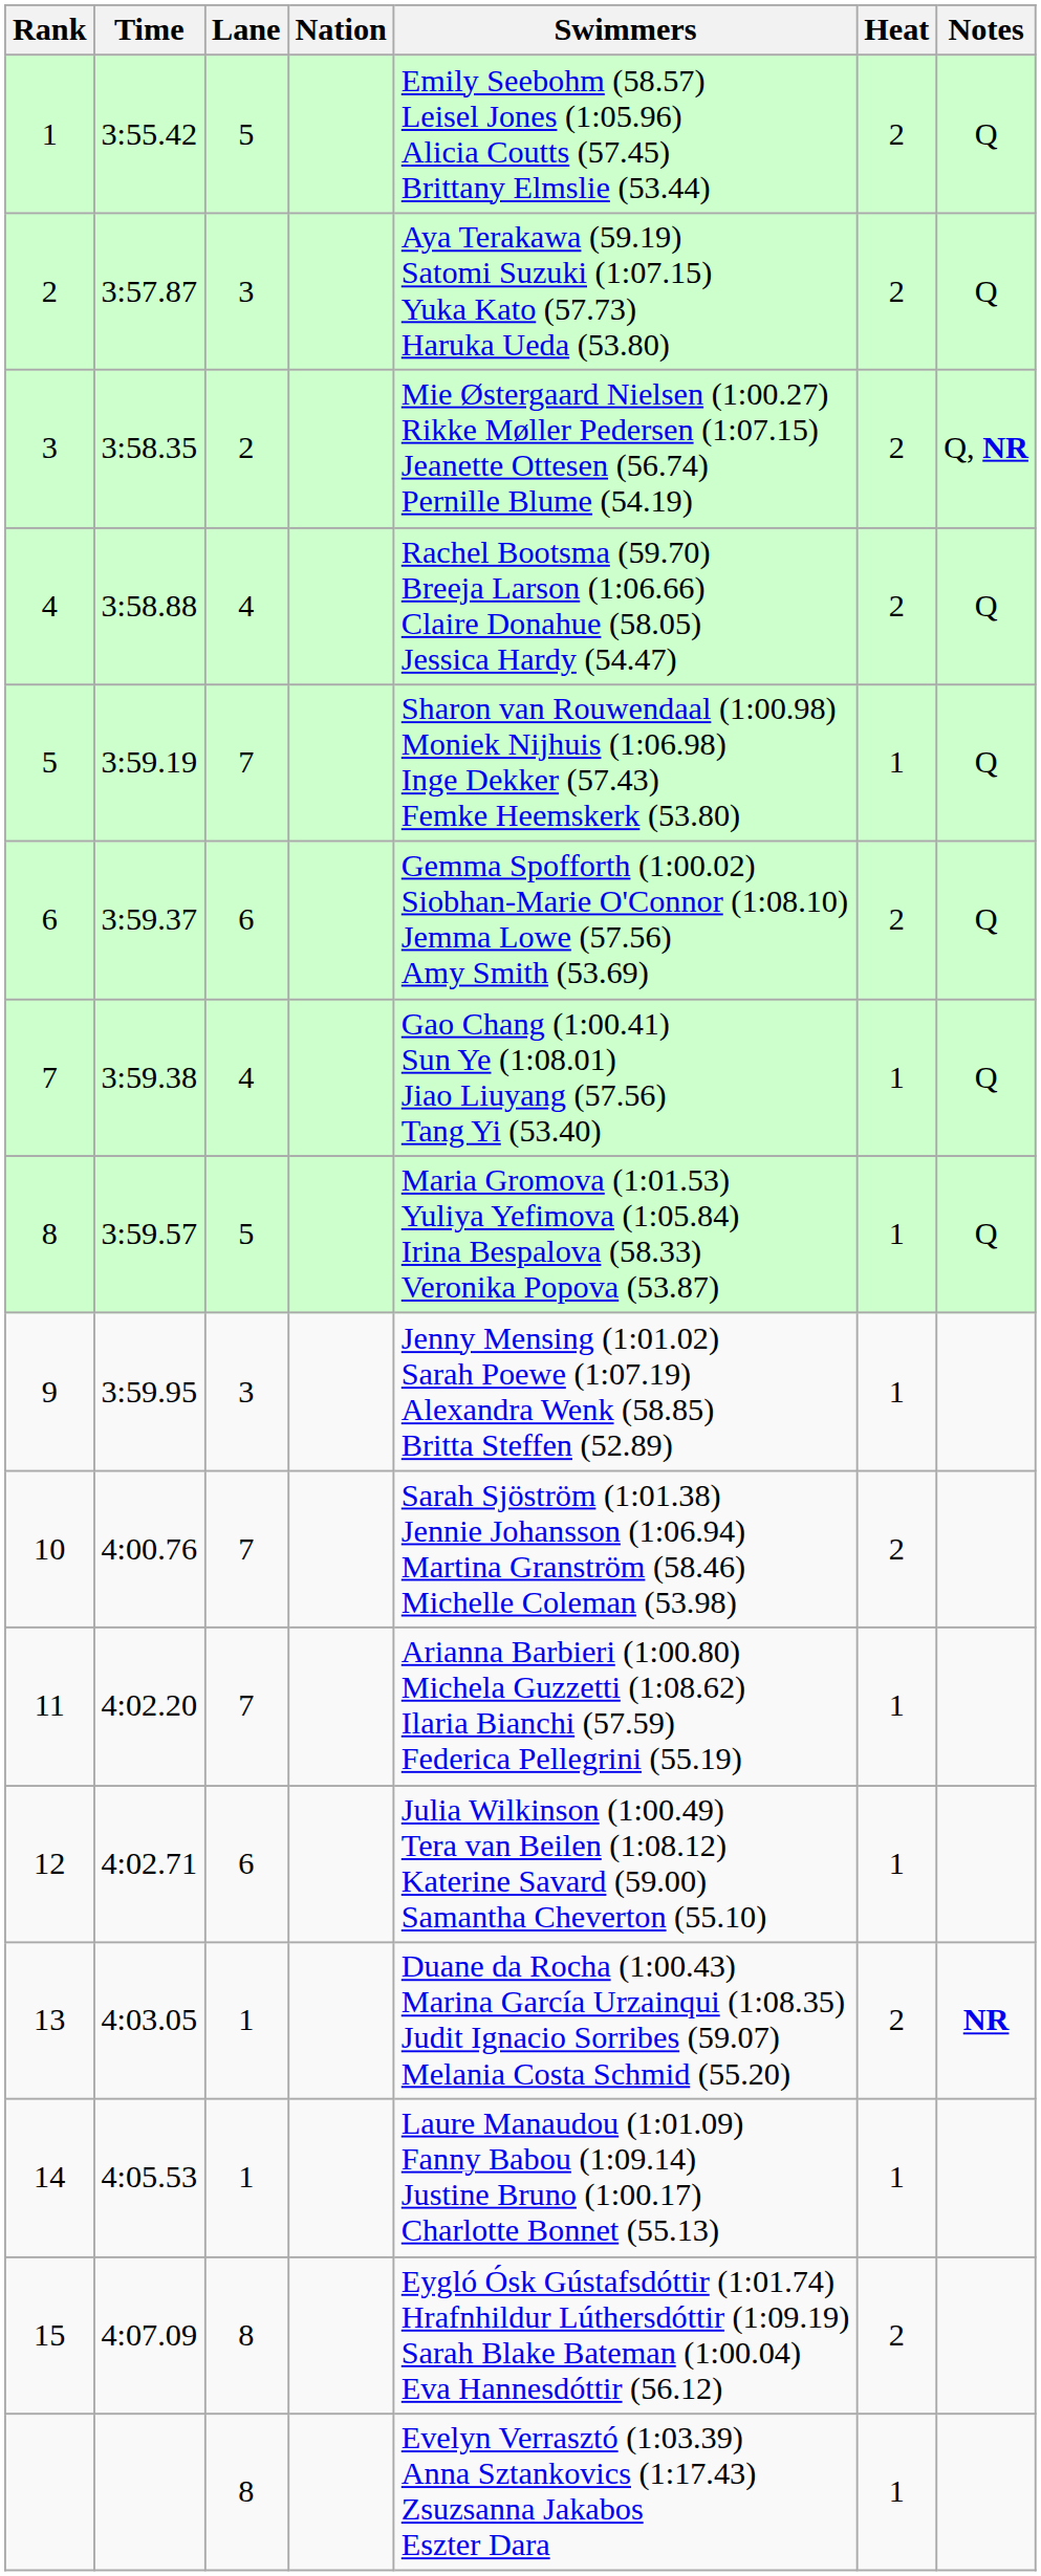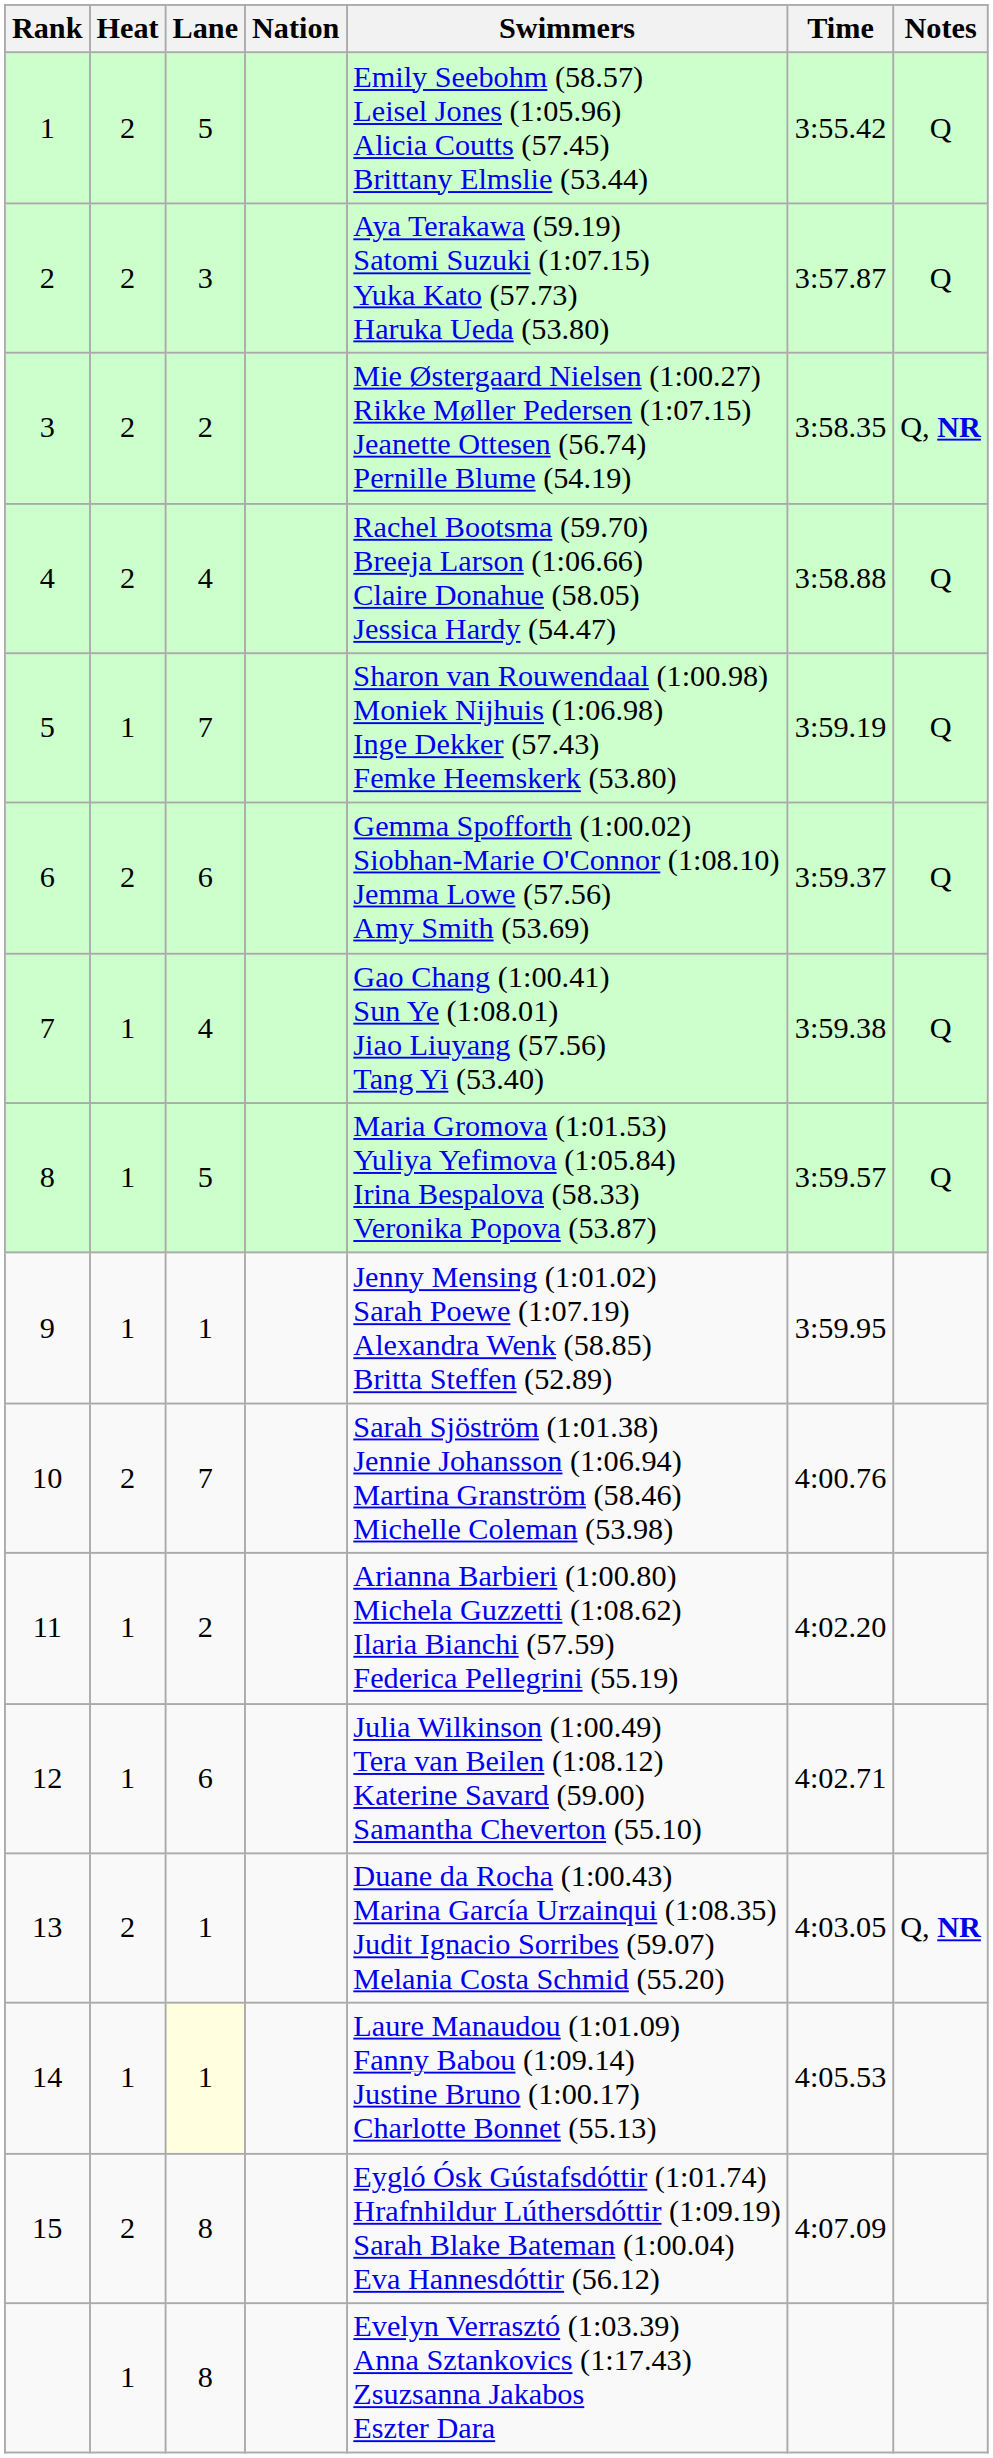 <table class="wikitable sortable" style="text-align:center">
 <tr>
 <th>Rank</th>
-<th>Time</th>
+<th>Heat</th>
 <th>Lane</th>
 <th>Nation</th>
 <th>Swimmers</th>
-<th>Heat</th>
+<th>Time</th>
 <th>Notes</th>
 </tr>
 <tr bgcolor=ccffcc>
 <td>1</td>
-<td>3:55.42</td>
+<td>2</td>
 <td>5</td>
 <td align=left></td>
 <td align=left><a href='#'>Emily Seebohm</a> (58.57)<br><a href='#'>Leisel Jones</a> (1:05.96)<br><a href='#'>Alicia Coutts</a> (57.45)<br><a href='#'>Brittany Elmslie</a> (53.44)</td>
-<td>2</td>
+<td>3:55.42</td>
 <td>Q</td>
 </tr>
 <tr bgcolor=ccffcc>
 <td>2</td>
-<td>3:57.87</td>
+<td>2</td>
 <td>3</td>
 <td align=left></td>
 <td align=left><a href='#'>Aya Terakawa</a> (59.19)<br><a href='#'>Satomi Suzuki</a> (1:07.15)<br><a href='#'>Yuka Kato</a> (57.73)<br><a href='#'>Haruka Ueda</a> (53.80)</td>
-<td>2</td>
+<td>3:57.87</td>
 <td>Q</td>
 </tr>
 <tr bgcolor=ccffcc>
 <td>3</td>
-<td>3:58.35</td>
+<td>2</td>
 <td>2</td>
 <td align=left></td>
 <td align=left><a href='#'>Mie Østergaard Nielsen</a> (1:00.27)<br><a href='#'>Rikke Møller Pedersen</a> (1:07.15)<br><a href='#'>Jeanette Ottesen</a> (56.74)<br><a href='#'>Pernille Blume</a> (54.19)</td>
-<td>2</td>
+<td>3:58.35</td>
 <td>Q, <strong><a href='#'>NR</a></strong></td>
 </tr>
 <tr bgcolor=ccffcc>
 <td>4</td>
-<td>3:58.88</td>
+<td>2</td>
 <td>4</td>
 <td align=left></td>
 <td align=left><a href='#'>Rachel Bootsma</a> (59.70)<br><a href='#'>Breeja Larson</a> (1:06.66)<br><a href='#'>Claire Donahue</a> (58.05)<br><a href='#'>Jessica Hardy</a> (54.47)</td>
-<td>2</td>
+<td>3:58.88</td>
 <td>Q</td>
 </tr>
 <tr bgcolor=ccffcc>
 <td>5</td>
-<td>3:59.19</td>
+<td>1</td>
 <td>7</td>
 <td align=left></td>
 <td align=left><a href='#'>Sharon van Rouwendaal</a> (1:00.98)<br><a href='#'>Moniek Nijhuis</a> (1:06.98)<br><a href='#'>Inge Dekker</a> (57.43)<br><a href='#'>Femke Heemskerk</a> (53.80)</td>
-<td>1</td>
+<td>3:59.19</td>
 <td>Q</td>
 </tr>
 <tr bgcolor=ccffcc>
 <td>6</td>
-<td>3:59.37</td>
+<td>2</td>
 <td>6</td>
 <td align=left></td>
 <td align=left><a href='#'>Gemma Spofforth</a> (1:00.02)<br><a href='#'>Siobhan-Marie O'Connor</a> (1:08.10)<br><a href='#'>Jemma Lowe</a> (57.56)<br><a href='#'>Amy Smith</a> (53.69)</td>
-<td>2</td>
+<td>3:59.37</td>
 <td>Q</td>
 </tr>
 <tr bgcolor=ccffcc>
 <td>7</td>
-<td>3:59.38</td>
+<td>1</td>
 <td>4</td>
 <td align=left></td>
 <td align=left><a href='#'>Gao Chang</a> (1:00.41)<br><a href='#'>Sun Ye</a> (1:08.01)<br><a href='#'>Jiao Liuyang</a> (57.56)<br><a href='#'>Tang Yi</a> (53.40)</td>
-<td>1</td>
+<td>3:59.38</td>
 <td>Q</td>
 </tr>
 <tr bgcolor=ccffcc>
 <td>8</td>
-<td>3:59.57</td>
+<td>1</td>
 <td>5</td>
 <td align=left></td>
 <td align=left><a href='#'>Maria Gromova</a> (1:01.53)<br><a href='#'>Yuliya Yefimova</a> (1:05.84)<br><a href='#'>Irina Bespalova</a> (58.33)<br><a href='#'>Veronika Popova</a> (53.87)</td>
-<td>1</td>
+<td>3:59.57</td>
 <td>Q</td>
 </tr>
 <tr>
 <td>9</td>
-<td>3:59.95</td>
-<td>3</td>
+<td>1</td>
+<td>1</td>
 <td align=left></td>
 <td align=left><a href='#'>Jenny Mensing</a> (1:01.02)<br><a href='#'>Sarah Poewe</a> (1:07.19)<br><a href='#'>Alexandra Wenk</a> (58.85)<br><a href='#'>Britta Steffen</a> (52.89)</td>
-<td>1</td>
+<td>3:59.95</td>
 <td></td>
 </tr>
 <tr>
 <td>10</td>
-<td>4:00.76</td>
+<td>2</td>
 <td>7</td>
 <td align=left></td>
 <td align=left><a href='#'>Sarah Sjöström</a> (1:01.38)<br><a href='#'>Jennie Johansson</a> (1:06.94)<br><a href='#'>Martina Granström</a> (58.46)<br><a href='#'>Michelle Coleman</a> (53.98)</td>
-<td>2</td>
+<td>4:00.76</td>
 <td></td>
 </tr>
 <tr>
 <td>11</td>
-<td>4:02.20</td>
-<td>7</td>
+<td>1</td>
+<td>2</td>
 <td align=left></td>
 <td align=left><a href='#'>Arianna Barbieri</a> (1:00.80)<br><a href='#'>Michela Guzzetti</a> (1:08.62)<br><a href='#'>Ilaria Bianchi</a> (57.59)<br><a href='#'>Federica Pellegrini</a> (55.19)</td>
-<td>1</td>
+<td>4:02.20</td>
 <td></td>
 </tr>
 <tr>
 <td>12</td>
-<td>4:02.71</td>
+<td>1</td>
 <td>6</td>
 <td align=left></td>
 <td align=left><a href='#'>Julia Wilkinson</a> (1:00.49)<br><a href='#'>Tera van Beilen</a> (1:08.12)<br><a href='#'>Katerine Savard</a> (59.00)<br><a href='#'>Samantha Cheverton</a> (55.10)</td>
-<td>1</td>
+<td>4:02.71</td>
 <td></td>
 </tr>
 <tr>
 <td>13</td>
-<td>4:03.05</td>
+<td>2</td>
 <td>1</td>
 <td align=left></td>
 <td align=left><a href='#'>Duane da Rocha</a> (1:00.43)<br><a href='#'>Marina García Urzainqui</a> (1:08.35)<br><a href='#'>Judit Ignacio Sorribes</a> (59.07)<br><a href='#'>Melania Costa Schmid</a> (55.20)</td>
-<td>2</td>
-<td><strong><a href='#'>NR</a></strong></td>
+<td>4:03.05</td>
+<td>Q, <strong><a href='#'>NR</a></strong></td>
 </tr>
 <tr>
 <td>14</td>
-<td>4:05.53</td>
 <td>1</td>
+<td style="background: lightyellow;">1</td>
 <td align=left></td>
 <td align=left><a href='#'>Laure Manaudou</a> (1:01.09)<br><a href='#'>Fanny Babou</a> (1:09.14)<br><a href='#'>Justine Bruno</a> (1:00.17)<br><a href='#'>Charlotte Bonnet</a> (55.13)</td>
-<td>1</td>
+<td>4:05.53</td>
 <td></td>
 </tr>
 <tr>
 <td>15</td>
-<td>4:07.09</td>
+<td>2</td>
 <td>8</td>
 <td align=left></td>
 <td align=left><a href='#'>Eygló Ósk Gústafsdóttir</a> (1:01.74)<br><a href='#'>Hrafnhildur Lúthersdóttir</a> (1:09.19)<br><a href='#'>Sarah Blake Bateman</a> (1:00.04)<br><a href='#'>Eva Hannesdóttir</a> (56.12)</td>
-<td>2</td>
+<td>4:07.09</td>
 <td></td>
 </tr>
 <tr>
 <td></td>
-<td></td>
+<td>1</td>
 <td>8</td>
 <td align=left></td>
 <td align=left><a href='#'>Evelyn Verrasztó</a> (1:03.39)<br><a href='#'>Anna Sztankovics</a> (1:17.43)<br><a href='#'>Zsuzsanna Jakabos</a><br><a href='#'>Eszter Dara</a></td>
-<td>1</td>
+<td></td>
 <td></td>
 </tr>
 </table>
